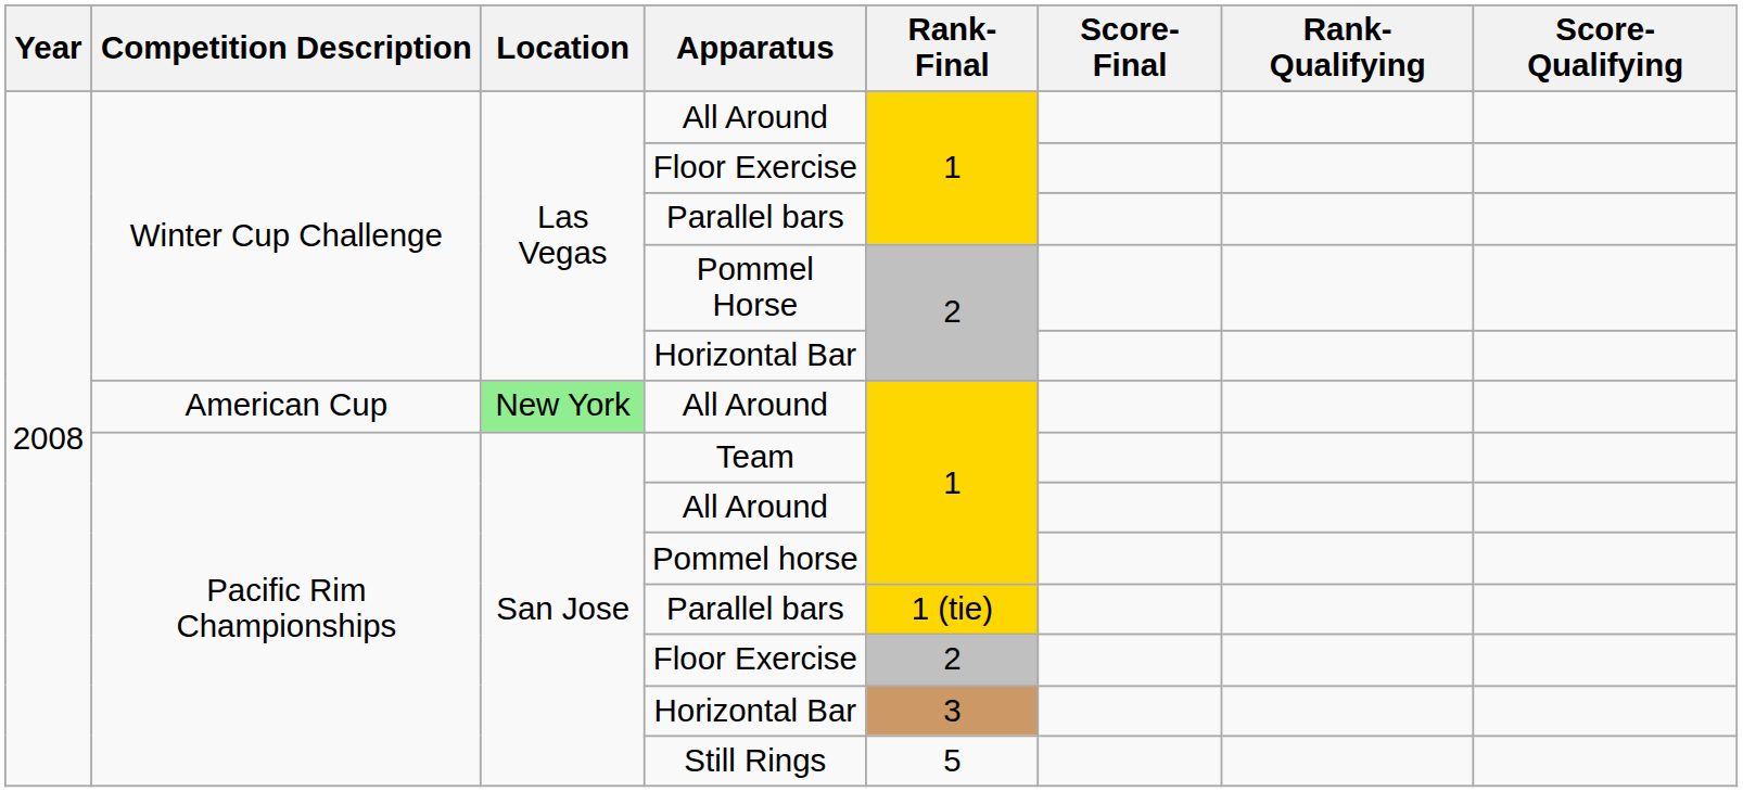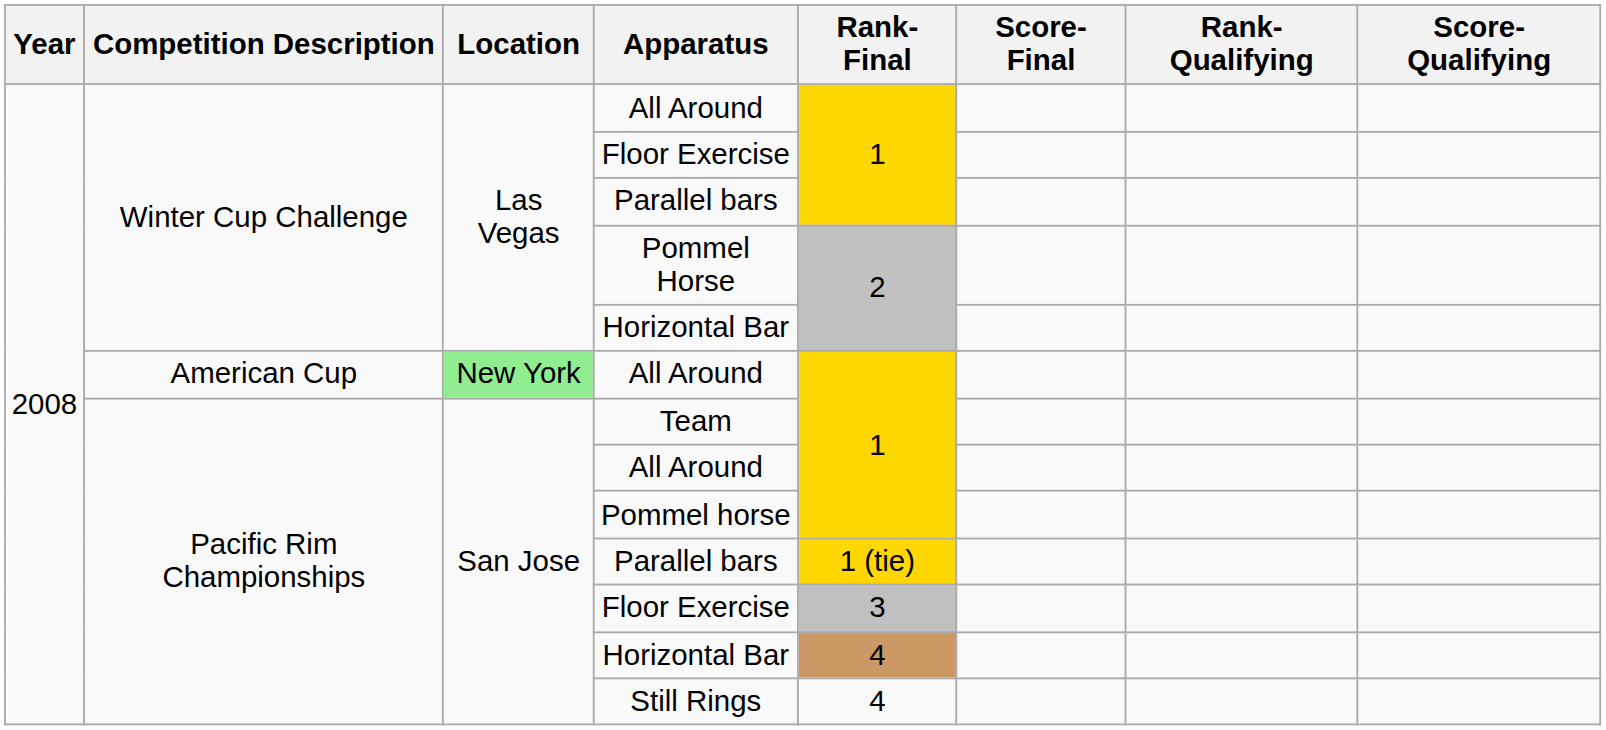 <table class="wikitable" style="text-align:center">
 <tr>
 <th>Year</th>
 <th>Competition Description</th>
 <th>Location</th>
 <th>Apparatus</th>
 <th>Rank-Final</th>
 <th>Score-Final</th>
 <th>Rank-Qualifying</th>
 <th>Score-Qualifying</th>
 </tr>
 <tr>
 <td rowspan="13">2008</td>
 <td rowspan="5">Winter Cup Challenge</td>
 <td rowspan="5">Las Vegas</td>
 <td>All Around</td>
 <td rowspan="3" bgcolor="gold">1</td>
 <td></td>
 <td></td>
 <td></td>
 </tr>
 <tr>
 <td>Floor Exercise</td>
 <td></td>
 <td></td>
 <td></td>
 </tr>
 <tr>
 <td>Parallel bars</td>
 <td></td>
 <td></td>
 <td></td>
 </tr>
 <tr>
 <td>Pommel Horse</td>
 <td rowspan="2" bgcolor="silver">2</td>
 <td></td>
 <td></td>
 <td></td>
 </tr>
 <tr>
 <td>Horizontal Bar</td>
 <td></td>
 <td></td>
 <td></td>
 </tr>
 <tr>
 <td>American Cup</td>
 <td style="background: lightgreen;">New York</td>
 <td>All Around</td>
 <td rowspan="4" bgcolor="gold">1</td>
 <td></td>
 <td></td>
 <td></td>
 </tr>
 <tr>
 <td rowspan="7">Pacific Rim Championships</td>
 <td rowspan="7">San Jose</td>
 <td>Team</td>
 <td></td>
 <td></td>
 <td></td>
 </tr>
 <tr>
 <td>All Around</td>
 <td></td>
 <td></td>
 <td></td>
 </tr>
 <tr>
 <td>Pommel horse</td>
 <td></td>
 <td></td>
 <td></td>
 </tr>
 <tr>
 <td>Parallel bars</td>
 <td bgcolor="gold">1 (tie)</td>
 <td></td>
 <td></td>
 <td></td>
 </tr>
 <tr>
 <td>Floor Exercise</td>
-<td bgcolor="silver">2</td>
+<td bgcolor="silver">3</td>
 <td></td>
 <td></td>
 <td></td>
 </tr>
 <tr>
 <td>Horizontal Bar</td>
-<td bgcolor="cc9966">3</td>
+<td bgcolor="cc9966">4</td>
 <td></td>
 <td></td>
 <td></td>
 </tr>
 <tr>
 <td>Still Rings</td>
-<td>5</td>
+<td>4</td>
 <td></td>
 <td></td>
 <td></td>
 </tr>
 </table>
